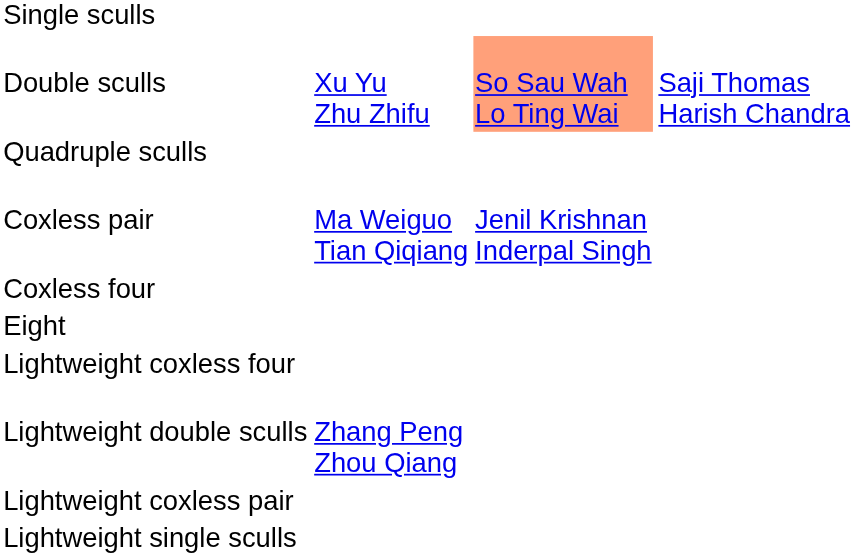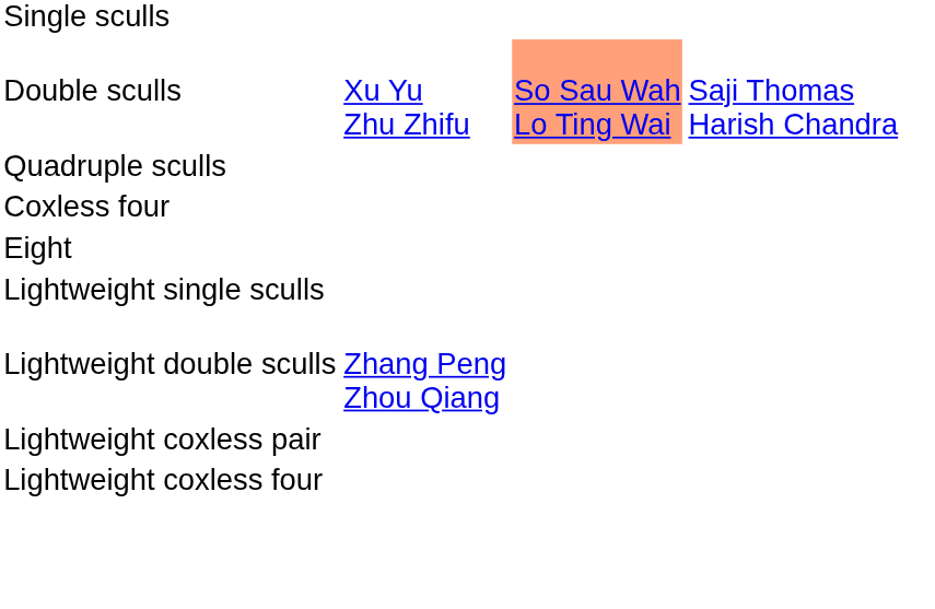 <table>
 <tr>
 <td>Single sculls</td>
 <td></td>
 <td></td>
 <td></td>
 </tr>
 <tr>
 <td>Double sculls</td>
 <td><br><a href='#'>Xu Yu</a><br><a href='#'>Zhu Zhifu</a></td>
 <td style="background: lightsalmon;"><br><a href='#'>So Sau Wah</a><br><a href='#'>Lo Ting Wai</a></td>
 <td><br><a href='#'>Saji Thomas</a><br><a href='#'>Harish Chandra</a></td>
 </tr>
 <tr>
 <td>Quadruple sculls</td>
 <td></td>
 <td></td>
 <td></td>
 </tr>
 <tr>
-<td>Coxless pair</td>
-<td><br><a href='#'>Ma Weiguo</a><br><a href='#'>Tian Qiqiang</a></td>
-<td><br><a href='#'>Jenil Krishnan</a><br><a href='#'>Inderpal Singh</a></td>
-<td valign=top></td>
-</tr>
-<tr>
 <td>Coxless four</td>
 <td></td>
 <td></td>
 <td></td>
 </tr>
 <tr>
 <td>Eight</td>
 <td></td>
 <td></td>
 <td></td>
 </tr>
 <tr>
-<td>Lightweight coxless four</td>
+<td>Lightweight single sculls</td>
 <td></td>
 <td></td>
 <td></td>
 </tr>
 <tr>
 <td>Lightweight double sculls</td>
 <td><br><a href='#'>Zhang Peng</a><br><a href='#'>Zhou Qiang</a></td>
 <td valign=top></td>
 <td valign=top></td>
 </tr>
 <tr>
 <td>Lightweight coxless pair</td>
 <td></td>
 <td></td>
 <td></td>
 </tr>
 <tr>
-<td>Lightweight single sculls</td>
+<td>Lightweight coxless four</td>
 <td></td>
 <td></td>
 <td></td>
 </tr>
 </table>
